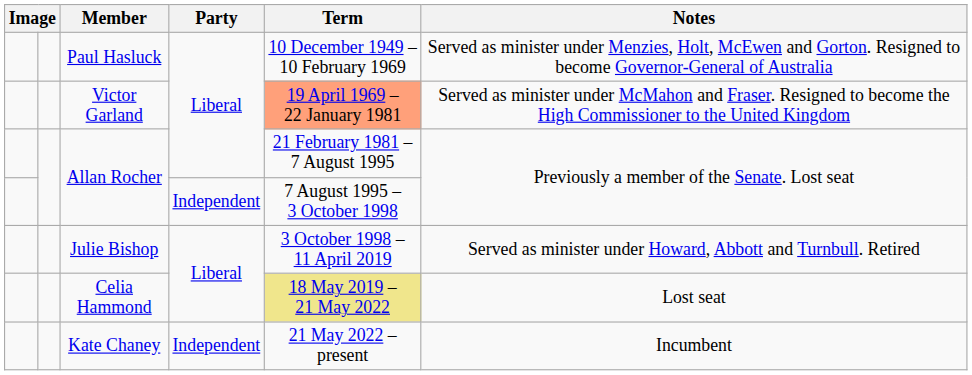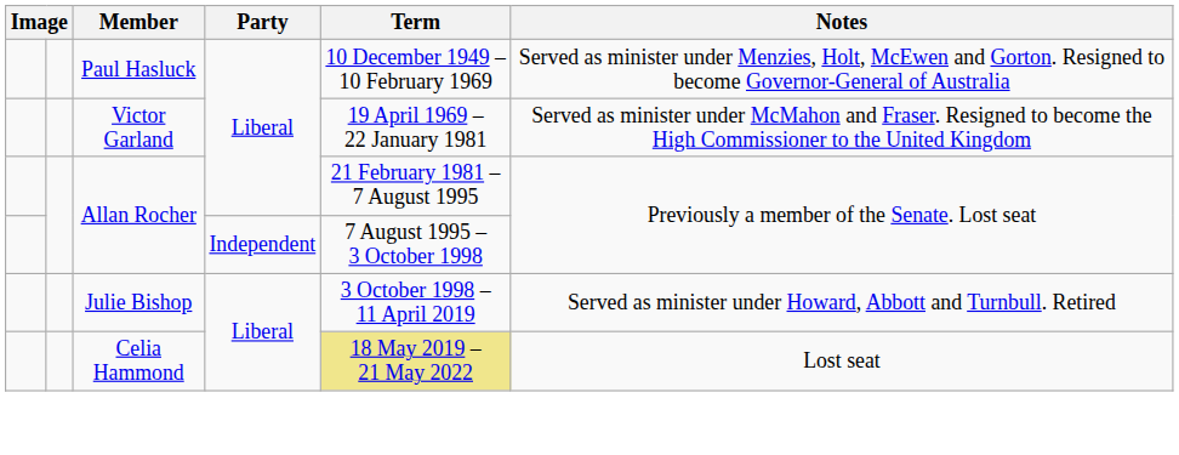 <table class=wikitable style="text-align:center">
 <tr>
 <th colspan=2>Image</th>
 <th>Member</th>
 <th>Party</th>
 <th>Term</th>
 <th>Notes</th>
 </tr>
 <tr>
 <td> </td>
 <td></td>
 <td><a href='#'>Paul Hasluck</a><br></td>
 <td rowspan="3"><a href='#'>Liberal</a></td>
 <td nowrap><a href='#'>10 December 1949</a> –<br>10 February 1969</td>
 <td>Served as minister under <a href='#'>Menzies</a>, <a href='#'>Holt</a>, <a href='#'>McEwen</a> and <a href='#'>Gorton</a>. Resigned to become <a href='#'>Governor-General of Australia</a></td>
 </tr>
 <tr>
 <td> </td>
 <td></td>
 <td><a href='#'>Victor Garland</a><br></td>
-<td nowrap style="background: lightsalmon;"><a href='#'>19 April 1969</a> –<br>22 January 1981</td>
+<td nowrap><a href='#'>19 April 1969</a> –<br>22 January 1981</td>
 <td>Served as minister under <a href='#'>McMahon</a> and <a href='#'>Fraser</a>. Resigned to become the <a href='#'>High Commissioner to the United Kingdom</a></td>
 </tr>
 <tr>
 <td> </td>
 <td rowspan=2></td>
 <td rowspan=2><a href='#'>Allan Rocher</a><br></td>
 <td nowrap><a href='#'>21 February 1981</a> –<br>7 August 1995</td>
 <td rowspan=2>Previously a member of the <a href='#'>Senate</a>. Lost seat</td>
 </tr>
 <tr>
 <td> </td>
 <td nowrap><a href='#'>Independent</a></td>
 <td nowrap>7 August 1995 –<br><a href='#'>3 October 1998</a></td>
 </tr>
 <tr>
 <td> </td>
 <td></td>
 <td><a href='#'>Julie Bishop</a><br></td>
 <td rowspan="2"><a href='#'>Liberal</a></td>
 <td nowrap><a href='#'>3 October 1998</a> –<br><a href='#'>11 April 2019</a></td>
 <td>Served as minister under <a href='#'>Howard</a>, <a href='#'>Abbott</a> and <a href='#'>Turnbull</a>. Retired</td>
 </tr>
 <tr>
 <td> </td>
 <td></td>
 <td><a href='#'>Celia Hammond</a><br></td>
 <td nowrap style="background: khaki;"><a href='#'>18 May 2019</a> –<br><a href='#'>21 May 2022</a></td>
 <td>Lost seat</td>
 </tr>
-<tr>
-<td> </td>
-<td></td>
-<td><a href='#'>Kate Chaney</a><br></td>
-<td><a href='#'>Independent</a></td>
-<td nowrap><a href='#'>21 May 2022</a> –<br>present</td>
-<td>Incumbent</td>
-</tr>
 </table>
